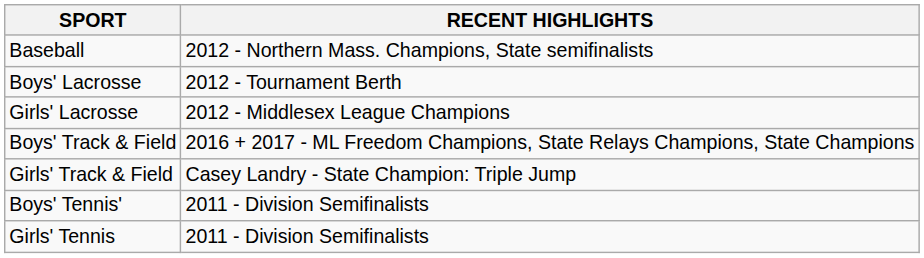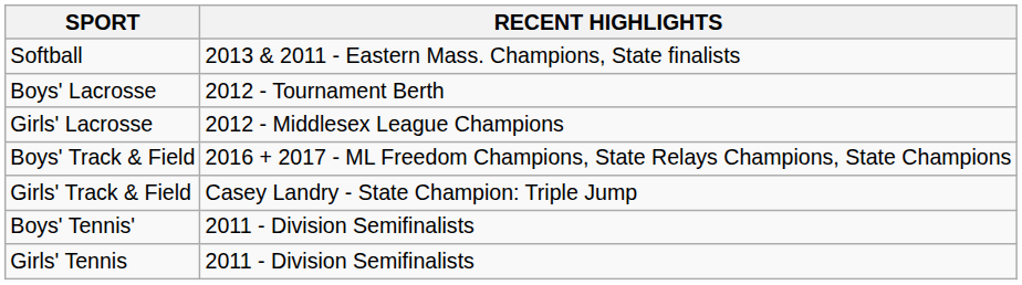 <table class="wikitable" style="font-size:85%;">
 <tr>
 <th>SPORT</th>
 <th>RECENT HIGHLIGHTS</th>
 </tr>
 <tr>
-<td>Baseball</td>
-<td>2012 - Northern Mass. Champions, State semifinalists</td>
+<td>Softball</td>
+<td>2013 & 2011 - Eastern Mass. Champions, State finalists</td>
 </tr>
 <tr>
 <td>Boys' Lacrosse</td>
 <td>2012 - Tournament Berth</td>
 </tr>
 <tr>
 <td>Girls' Lacrosse</td>
 <td>2012 - Middlesex League Champions</td>
 </tr>
 <tr>
 <td>Boys' Track & Field</td>
 <td>2016 + 2017 - ML Freedom Champions, State Relays Champions, State Champions</td>
 </tr>
 <tr>
 <td>Girls' Track & Field</td>
 <td>Casey Landry - State Champion: Triple Jump</td>
 </tr>
 <tr>
 <td>Boys' Tennis'</td>
 <td>2011 - Division Semifinalists</td>
 </tr>
 <tr>
 <td>Girls' Tennis</td>
 <td>2011 - Division Semifinalists</td>
 </tr>
 </table>
